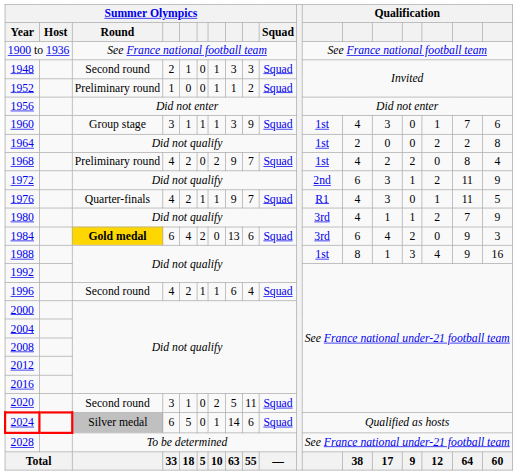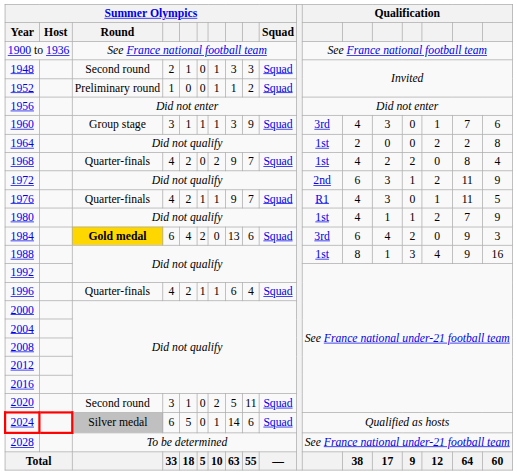 <table class="wikitable" style="text-align: center;font-size:100%;">
 <tr>
 <th colspan="10"><a href='#'>Summer Olympics</a></th>
 <th rowspan="25"></th>
 <th colspan="7">Qualification</th>
 </tr>
 <tr>
 <th>Year</th>
 <th>Host</th>
 <th>Round</th>
 <th></th>
 <th></th>
 <th></th>
 <th></th>
 <th></th>
 <th></th>
 <th>Squad</th>
 <th></th>
 <th></th>
 <th></th>
 <th></th>
 <th></th>
 <th></th>
 <th></th>
 </tr>
 <tr>
 <td colspan="2"><a href='#'>1900</a> to <a href='#'>1936</a></td>
 <td colspan="9"><em>See <a href='#'>France national football team</a></em></td>
 <td colspan="7"><em>See <a href='#'>France national football team</a></em></td>
 </tr>
 <tr>
 <td><a href='#'>1948</a></td>
 <td align=left></td>
 <td>Second round</td>
 <td>2</td>
 <td>1</td>
 <td>0</td>
 <td>1</td>
 <td>3</td>
 <td>3</td>
 <td><a href='#'>Squad</a></td>
 <td colspan="7" rowspan="2"><em>Invited</em></td>
 </tr>
 <tr>
 <td><a href='#'>1952</a></td>
 <td align=left></td>
 <td>Preliminary round</td>
 <td>1</td>
 <td>0</td>
 <td>0</td>
 <td>1</td>
 <td>1</td>
 <td>2</td>
 <td><a href='#'>Squad</a></td>
 </tr>
 <tr>
 <td><a href='#'>1956</a></td>
 <td align=left></td>
 <td colspan="9"><em>Did not enter</em></td>
 <td colspan="7"><em>Did not enter</em></td>
 </tr>
 <tr>
 <td><a href='#'>1960</a></td>
 <td align=left></td>
 <td>Group stage</td>
 <td>3</td>
 <td>1</td>
 <td>1</td>
 <td>1</td>
 <td>3</td>
 <td>9</td>
 <td><a href='#'>Squad</a></td>
-<td><a href='#'>1st</a></td>
+<td><a href='#'>3rd</a></td>
 <td>4</td>
 <td>3</td>
 <td>0</td>
 <td>1</td>
 <td>7</td>
 <td>6</td>
 </tr>
 <tr>
 <td><a href='#'>1964</a></td>
 <td align=left></td>
 <td colspan="9"><em>Did not qualify</em></td>
 <td><a href='#'>1st</a></td>
 <td>2</td>
 <td>0</td>
 <td>0</td>
 <td>2</td>
 <td>2</td>
 <td>8</td>
 </tr>
 <tr>
 <td><a href='#'>1968</a></td>
 <td align=left></td>
-<td>Preliminary round</td>
+<td>Quarter-finals</td>
 <td>4</td>
 <td>2</td>
 <td>0</td>
 <td>2</td>
 <td>9</td>
 <td>7</td>
 <td><a href='#'>Squad</a></td>
 <td><a href='#'>1st</a></td>
 <td>4</td>
 <td>2</td>
 <td>2</td>
 <td>0</td>
 <td>8</td>
 <td>4</td>
 </tr>
 <tr>
 <td><a href='#'>1972</a></td>
 <td align=left></td>
 <td colspan="9"><em>Did not qualify</em></td>
 <td><a href='#'>2nd</a></td>
 <td>6</td>
 <td>3</td>
 <td>1</td>
 <td>2</td>
 <td>11</td>
 <td>9</td>
 </tr>
 <tr>
 <td><a href='#'>1976</a></td>
 <td align=left></td>
 <td>Quarter-finals</td>
 <td>4</td>
 <td>2</td>
 <td>1</td>
 <td>1</td>
 <td>9</td>
 <td>7</td>
 <td><a href='#'>Squad</a></td>
 <td><a href='#'>R1</a></td>
 <td>4</td>
 <td>3</td>
 <td>0</td>
 <td>1</td>
 <td>11</td>
 <td>5</td>
 </tr>
 <tr>
 <td><a href='#'>1980</a></td>
 <td align=left></td>
 <td colspan="9"><em>Did not qualify</em></td>
-<td><a href='#'>3rd</a></td>
+<td><a href='#'>1st</a></td>
 <td>4</td>
 <td>1</td>
 <td>1</td>
 <td>2</td>
 <td>7</td>
 <td>9</td>
 </tr>
 <tr>
 <td><a href='#'>1984</a></td>
 <td align=left></td>
 <td bgcolor="gold"><strong>Gold medal</strong></td>
 <td>6</td>
 <td>4</td>
 <td>2</td>
 <td>0</td>
 <td>13</td>
 <td>6</td>
 <td><a href='#'>Squad</a></td>
 <td><a href='#'>3rd</a></td>
 <td>6</td>
 <td>4</td>
 <td>2</td>
 <td>0</td>
 <td>9</td>
 <td>3</td>
 </tr>
 <tr>
 <td><a href='#'>1988</a></td>
 <td align=left></td>
 <td colspan="9" rowspan="2"><em>Did not qualify</em></td>
 <td><a href='#'>1st</a></td>
 <td>8</td>
 <td>1</td>
 <td>3</td>
 <td>4</td>
 <td>9</td>
 <td>16</td>
 </tr>
 <tr>
 <td><a href='#'>1992</a></td>
 <td align=left></td>
 <td colspan="7" rowspan="8"><em>See <a href='#'>France national under-21 football team</a></em></td>
 </tr>
 <tr>
 <td><a href='#'>1996</a></td>
 <td align=left></td>
-<td>Second round</td>
+<td>Quarter-finals</td>
 <td>4</td>
 <td>2</td>
 <td>1</td>
 <td>1</td>
 <td>6</td>
 <td>4</td>
 <td><a href='#'>Squad</a></td>
 </tr>
 <tr>
 <td><a href='#'>2000</a></td>
 <td align=left></td>
 <td colspan="9" rowspan="5"><em>Did not qualify</em></td>
 </tr>
 <tr>
 <td><a href='#'>2004</a></td>
 <td align=left></td>
 </tr>
 <tr>
 <td><a href='#'>2008</a></td>
 <td align=left></td>
 </tr>
 <tr>
 <td><a href='#'>2012</a></td>
 <td align=left></td>
 </tr>
 <tr>
 <td><a href='#'>2016</a></td>
 <td align=left></td>
 </tr>
 <tr>
 <td><a href='#'>2020</a></td>
 <td align=left></td>
 <td>Second round</td>
 <td>3</td>
 <td>1</td>
 <td>0</td>
 <td>2</td>
 <td>5</td>
 <td>11</td>
 <td><a href='#'>Squad</a></td>
 </tr>
 <tr>
 <td style="border: 3px solid red" scope="row"><a href='#'>2024</a></td>
 <td style="border: 3px solid red" scope="row" align="left"></td>
 <td bgcolor="silver">Silver medal</td>
 <td>6</td>
 <td>5</td>
 <td>0</td>
 <td>1</td>
 <td>14</td>
 <td>6</td>
 <td><a href='#'>Squad</a></td>
 <td colspan="7"><em>Qualified as hosts</em></td>
 </tr>
 <tr>
 <td><a href='#'>2028</a></td>
 <td align=left></td>
 <td colspan="9"><em>To be determined</em></td>
 <td colspan="7"><em>See <a href='#'>France national under-21 football team</a></em></td>
 </tr>
 <tr>
 <th colspan="2">Total</th>
 <th></th>
 <th>33</th>
 <th>18</th>
 <th>5</th>
 <th>10</th>
 <th>63</th>
 <th>55</th>
 <th>—</th>
 <th></th>
 <th>38</th>
 <th>17</th>
 <th>9</th>
 <th>12</th>
 <th>64</th>
 <th>60</th>
 </tr>
 </table>
